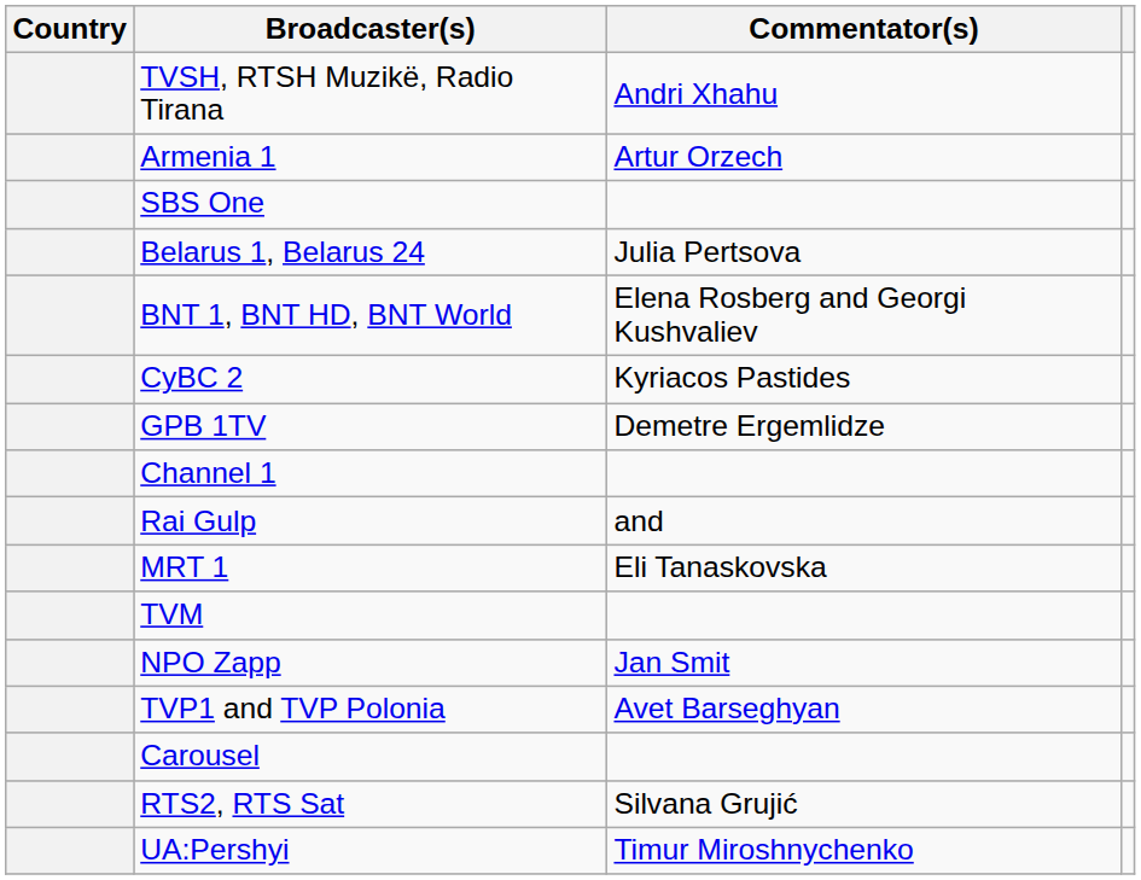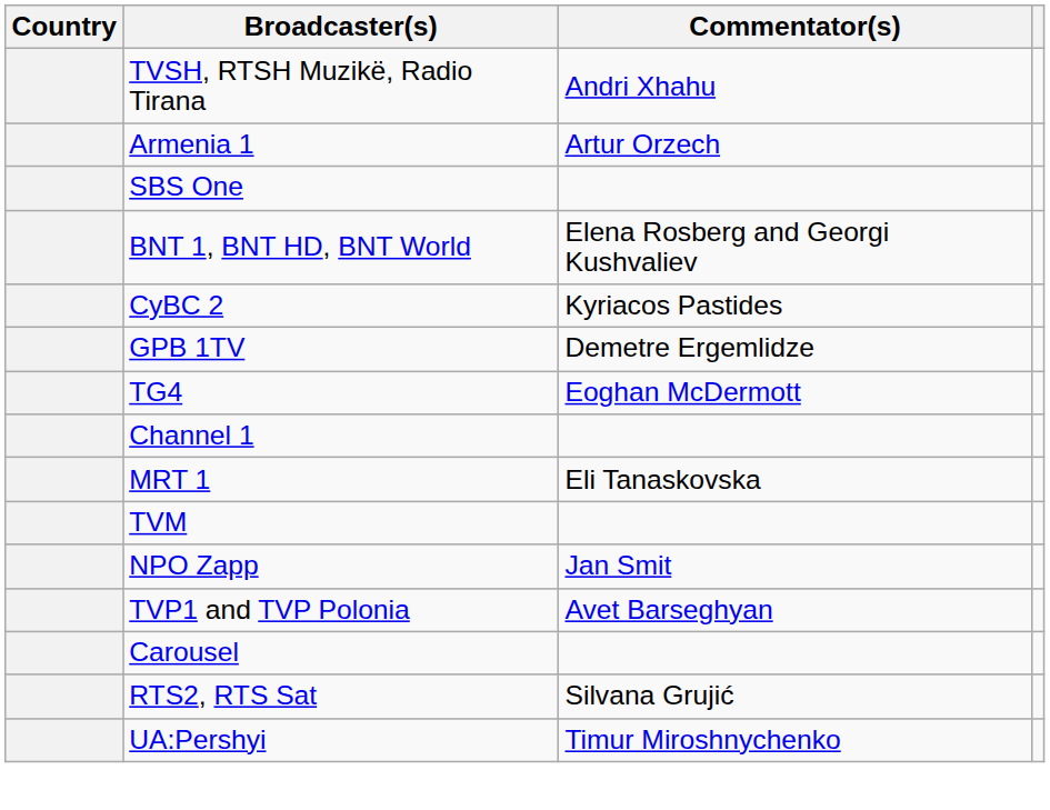 <table class="wikitable plainrowheaders">
 <tr>
 <th scope="col">Country</th>
 <th scope="col">Broadcaster(s)</th>
 <th scope="col">Commentator(s)</th>
 <th scope="col"></th>
 </tr>
 <tr>
 <th scope="row"></th>
 <td><a href='#'>TVSH</a>, RTSH Muzikë, Radio Tirana</td>
 <td><a href='#'>Andri Xhahu</a></td>
 <td></td>
 </tr>
 <tr>
 <th scope="row"></th>
 <td><a href='#'>Armenia 1</a></td>
 <td><a href='#'>Artur Orzech</a></td>
 <td></td>
 </tr>
 <tr>
 <th scope="row"></th>
 <td><a href='#'>SBS One</a></td>
 <td></td>
 <td></td>
 </tr>
 <tr>
 <th scope="row"></th>
-<td><a href='#'>Belarus 1</a>, <a href='#'>Belarus 24</a></td>
-<td>Julia Pertsova</td>
-<td></td>
-</tr>
-<tr>
-<th scope="row"></th>
 <td><a href='#'>BNT 1</a>, <a href='#'>BNT HD</a>, <a href='#'>BNT World</a></td>
 <td>Elena Rosberg and Georgi Kushvaliev</td>
 <td></td>
 </tr>
 <tr>
 <th scope="row"></th>
 <td><a href='#'>CyBC 2</a></td>
 <td>Kyriacos Pastides</td>
 <td></td>
 </tr>
 <tr>
 <th scope="row"></th>
 <td><a href='#'>GPB 1TV</a></td>
 <td>Demetre Ergemlidze</td>
 <td></td>
 </tr>
 <tr>
 <th scope="row"></th>
-<td><a href='#'>Channel 1</a></td>
-<td></td>
+<td><a href='#'>TG4</a></td>
+<td><a href='#'>Eoghan McDermott</a></td>
 <td></td>
 </tr>
 <tr>
 <th scope="row"></th>
-<td><a href='#'>Rai Gulp</a></td>
-<td> and </td>
+<td><a href='#'>Channel 1</a></td>
+<td></td>
 <td></td>
 </tr>
 <tr>
 <th scope="row"></th>
 <td><a href='#'>MRT 1</a></td>
 <td>Eli Tanaskovska</td>
 <td></td>
 </tr>
 <tr>
 <th scope="row"></th>
 <td><a href='#'>TVM</a></td>
 <td></td>
 <td></td>
 </tr>
 <tr>
 <th scope="row"></th>
 <td><a href='#'>NPO Zapp</a></td>
 <td><a href='#'>Jan Smit</a></td>
 <td></td>
 </tr>
 <tr>
 <th scope="row"></th>
 <td><a href='#'>TVP1</a> and <a href='#'>TVP Polonia</a></td>
 <td><a href='#'>Avet Barseghyan</a></td>
 <td></td>
 </tr>
 <tr>
 <th scope="row"></th>
 <td><a href='#'>Carousel</a></td>
 <td></td>
 <td></td>
 </tr>
 <tr>
 <th scope="row"></th>
 <td><a href='#'>RTS2</a>, <a href='#'>RTS Sat</a></td>
 <td>Silvana Grujić</td>
 <td></td>
 </tr>
 <tr>
 <th scope="row"></th>
 <td><a href='#'>UA:Pershyi</a></td>
 <td><a href='#'>Timur Miroshnychenko</a></td>
 <td></td>
 </tr>
 </table>
